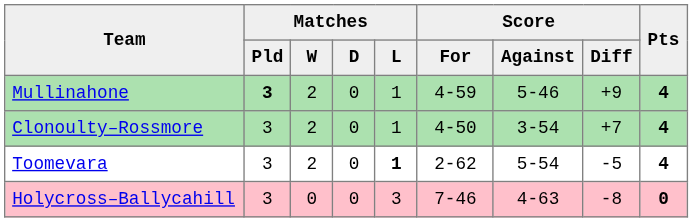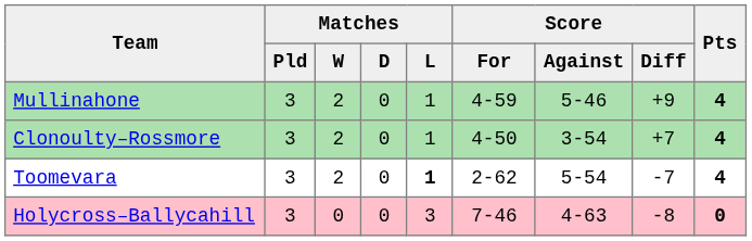 <table style=border-collapse:collapse border=1 cellspacing=0 cellpadding=5>
 <tr align=center bgcolor=#efefef>
 <th rowspan=2 width=165>Team</th>
 <th colspan=4>Matches</th>
 <th colspan=3>Score</th>
 <th rowspan=2width=20>Pts</th>
 </tr>
 <tr align=center bgcolor=#efefef>
 <th width=20>Pld</th>
 <th width=20>W</th>
 <th width=20>D</th>
 <th width=20>L</th>
 <th width=45>For</th>
 <th width=45>Against</th>
 <th width=30>Diff</th>
 </tr>
 <tr align=center style="background:#ACE1AF;">
 <td style="text-align:left;"> <a href='#'>Mullinahone</a></td>
-<td><strong>3</strong></td>
+<td>3</td>
 <td>2</td>
 <td>0</td>
 <td>1</td>
 <td>4-59</td>
 <td>5-46</td>
 <td>+9</td>
 <td><strong>4</strong></td>
 </tr>
 <tr align=center style="background:#ACE1AF;">
 <td style="text-align:left;"> <a href='#'>Clonoulty–Rossmore</a></td>
 <td>3</td>
 <td>2</td>
 <td>0</td>
 <td>1</td>
 <td>4-50</td>
 <td>3-54</td>
 <td>+7</td>
 <td><strong>4</strong></td>
 </tr>
 <tr align=center>
 <td style="text-align:left;"> <a href='#'>Toomevara</a></td>
 <td>3</td>
 <td>2</td>
 <td>0</td>
 <td><strong>1</strong></td>
 <td>2-62</td>
 <td>5-54</td>
-<td>-5</td>
+<td>-7</td>
 <td><strong>4</strong></td>
 </tr>
 <tr align=center style="background:#FFC0CB;">
 <td style="text-align:left;"> <a href='#'>Holycross–Ballycahill</a></td>
 <td>3</td>
 <td>0</td>
 <td>0</td>
 <td>3</td>
 <td>7-46</td>
 <td>4-63</td>
 <td>-8</td>
 <td><strong>0</strong></td>
 </tr>
 </table>
